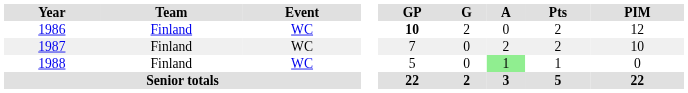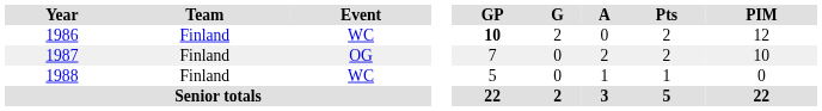 <table border="0" cellpadding="1" cellspacing="0" style="text-align:center; width:50em">
 <tr ALIGN="center" bgcolor="#e0e0e0">
 <th>Year</th>
 <th>Team</th>
 <th>Event</th>
 <th rowspan="99" bgcolor="#ffffff"> </th>
 <th>GP</th>
 <th>G</th>
 <th>A</th>
 <th>Pts</th>
 <th>PIM</th>
 </tr>
 <tr>
 <td><a href='#'>1986</a></td>
 <td><a href='#'>Finland</a></td>
 <td><a href='#'>WC</a></td>
 <td><strong>10</strong></td>
 <td>2</td>
 <td>0</td>
 <td>2</td>
 <td>12</td>
 </tr>
 <tr bgcolor="#f0f0f0">
 <td><a href='#'>1987</a></td>
 <td>Finland</td>
-<td>WC</td>
+<td><a href='#'>OG</a></td>
 <td>7</td>
 <td>0</td>
 <td>2</td>
 <td>2</td>
 <td>10</td>
 </tr>
 <tr>
 <td><a href='#'>1988</a></td>
 <td>Finland</td>
 <td><a href='#'>WC</a></td>
 <td>5</td>
 <td>0</td>
-<td style="background: lightgreen;">1</td>
+<td>1</td>
 <td>1</td>
 <td>0</td>
 </tr>
 <tr bgcolor="#e0e0e0">
 <th colspan=3>Senior totals</th>
 <th>22</th>
 <th>2</th>
 <th>3</th>
 <th>5</th>
 <th>22</th>
 </tr>
 </table>
